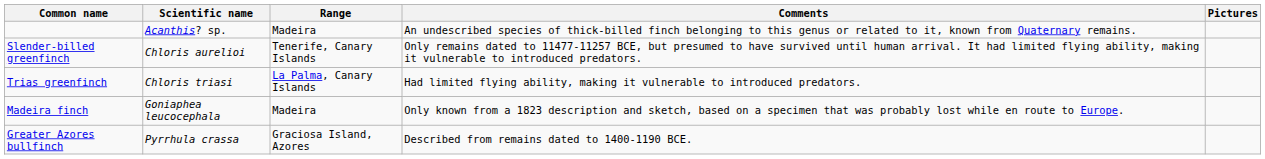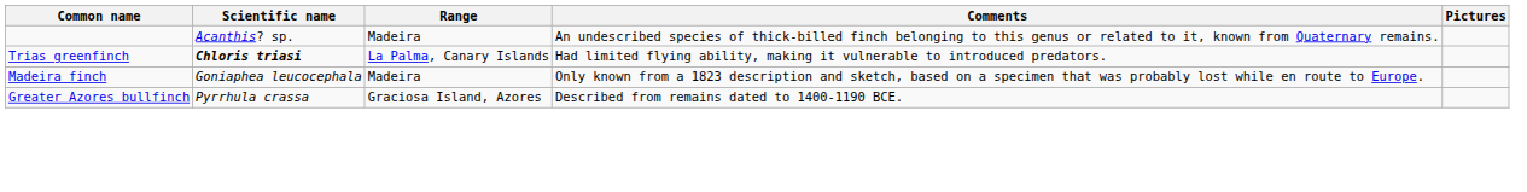 <table class="wikitable">
 <tr>
 <th>Common name</th>
 <th>Scientific name</th>
 <th>Range</th>
 <th class="unsortable">Comments</th>
 <th class="unsortable">Pictures</th>
 </tr>
 <tr>
 <td></td>
 <td><em><a href='#'>Acanthis</a></em>? sp.</td>
 <td>Madeira</td>
 <td>An undescribed species of thick-billed finch belonging to this genus or related to it, known from <a href='#'>Quaternary</a> remains.</td>
 <td></td>
 </tr>
 <tr>
-<td><a href='#'>Slender-billed greenfinch</a></td>
-<td><em>Chloris aurelioi</em></td>
-<td>Tenerife, Canary Islands</td>
-<td>Only remains dated to 11477-11257 BCE, but presumed to have survived until human arrival. It had limited flying ability, making it vulnerable to introduced predators.</td>
-<td></td>
-</tr>
-<tr>
 <td><a href='#'>Trias greenfinch</a></td>
-<td><em>Chloris triasi</em></td>
+<td><strong><em>Chloris triasi</em></strong></td>
 <td><a href='#'>La Palma</a>, Canary Islands</td>
 <td>Had limited flying ability, making it vulnerable to introduced predators.</td>
 <td></td>
 </tr>
 <tr>
 <td><a href='#'>Madeira finch</a></td>
 <td><em>Goniaphea leucocephala</em></td>
 <td>Madeira</td>
 <td>Only known from a 1823 description and sketch, based on a specimen that was probably lost while en route to <a href='#'>Europe</a>.</td>
 <td></td>
 </tr>
 <tr>
 <td><a href='#'>Greater Azores bullfinch</a></td>
 <td><em>Pyrrhula crassa</em></td>
 <td>Graciosa Island, Azores</td>
 <td>Described from remains dated to 1400-1190 BCE.</td>
 <td></td>
 </tr>
 </table>
